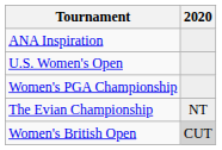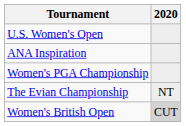 <table class="wikitable" style="font-size:95%;text-align:center;">
 <tr>
 <th>Tournament</th>
 <th>2020</th>
 </tr>
 <tr>
-<td align=left><a href='#'>ANA Inspiration</a></td>
+<td align=left><a href='#'>U.S. Women's Open</a></td>
 <td style="background:#eeeeee;"></td>
 </tr>
 <tr>
-<td align=left><a href='#'>U.S. Women's Open</a></td>
+<td align=left><a href='#'>ANA Inspiration</a></td>
 <td style="background:#eeeeee;"></td>
 </tr>
 <tr>
 <td align=left><a href='#'>Women's PGA Championship</a></td>
 <td style="background:#eeeeee;"></td>
 </tr>
 <tr>
 <td align=left><a href='#'>The Evian Championship</a></td>
 <td style="background:#eeeeee;">NT</td>
 </tr>
 <tr>
 <td align=left><a href='#'>Women's British Open</a></td>
 <td style="background: lightgrey;">CUT</td>
 </tr>
 </table>
